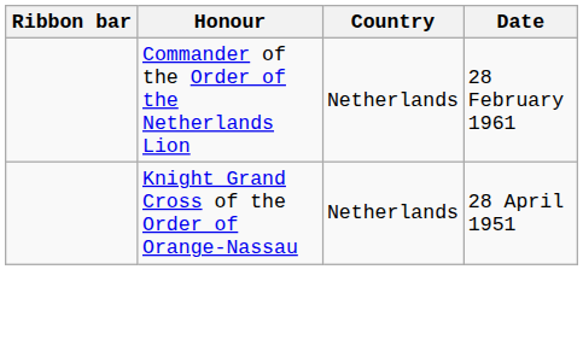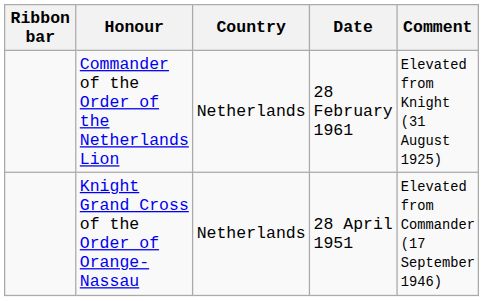 <table class="wikitable" style="width:60%;">
 <tr>
 <th style="width:80px;">Ribbon bar</th>
 <th>Honour</th>
 <th>Country</th>
 <th>Date</th>
+<th>Comment</th>
 </tr>
 <tr>
 <td></td>
 <td><a href='#'>Commander</a> of the <a href='#'>Order of the Netherlands Lion</a></td>
 <td>Netherlands</td>
 <td>28 February 1961</td>
+<td><small>Elevated from Knight (31 August 1925)</small></td>
 </tr>
 <tr>
 <td></td>
 <td><a href='#'>Knight Grand Cross</a> of the <a href='#'>Order of Orange-Nassau</a></td>
 <td>Netherlands</td>
 <td>28 April 1951</td>
+<td><small>Elevated from Commander (17 September 1946)</small></td>
 </tr>
 </table>
